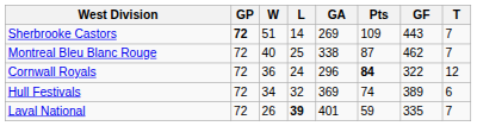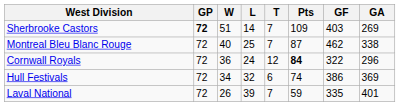 <table class="wikitable">
 <tr>
 <th bgcolor="#DDDDFF" width="40%">West Division</th>
 <th bgcolor="#DDDDFF" width="5%">GP</th>
 <th bgcolor="#DDDDFF" width="5%">W</th>
 <th bgcolor="#DDDDFF" width="5%">L</th>
-<th bgcolor="#DDDDFF" width="7.5%">GA</th>
+<th bgcolor="#DDDDFF" width="5%">T</th>
 <th bgcolor="#DDDDFF" width="7.5%">Pts</th>
 <th bgcolor="#DDDDFF" width="7.5%">GF</th>
-<th bgcolor="#DDDDFF" width="5%">T</th>
+<th bgcolor="#DDDDFF" width="7.5%">GA</th>
 </tr>
 <tr>
 <td><a href='#'>Sherbrooke Castors</a></td>
 <td><strong>72</strong></td>
 <td>51</td>
 <td>14</td>
+<td>7</td>
+<td>109</td>
+<td>403</td>
 <td>269</td>
-<td>109</td>
-<td>443</td>
-<td>7</td>
 </tr>
 <tr>
 <td><a href='#'>Montreal Bleu Blanc Rouge</a></td>
 <td>72</td>
 <td>40</td>
 <td>25</td>
-<td>338</td>
+<td>7</td>
 <td>87</td>
 <td>462</td>
-<td>7</td>
+<td>338</td>
 </tr>
 <tr>
 <td><a href='#'>Cornwall Royals</a></td>
 <td>72</td>
 <td>36</td>
 <td>24</td>
-<td>296</td>
+<td>12</td>
 <td><strong>84</strong></td>
 <td>322</td>
-<td>12</td>
+<td>296</td>
 </tr>
 <tr>
 <td><a href='#'>Hull Festivals</a></td>
 <td>72</td>
 <td>34</td>
 <td>32</td>
+<td>6</td>
+<td>74</td>
+<td>386</td>
 <td>369</td>
-<td>74</td>
-<td>389</td>
-<td>6</td>
 </tr>
 <tr>
 <td><a href='#'>Laval National</a></td>
 <td>72</td>
 <td>26</td>
-<td><strong>39</strong></td>
-<td>401</td>
+<td>39</td>
+<td>7</td>
 <td>59</td>
 <td>335</td>
-<td>7</td>
+<td>401</td>
 </tr>
 </table>
